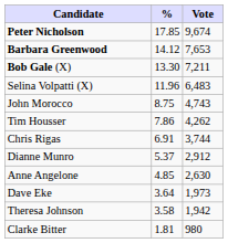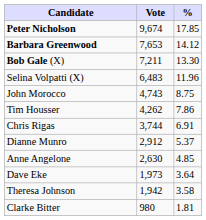 <table class="wikitable">
 <tr>
 <th style="background:#ddf; width:200px;">Candidate</th>
+<th style="background:#ddf; width:50px;">Vote</th>
 <th style="background:#ddf; width:30px;">%</th>
-<th style="background:#ddf; width:50px;">Vote</th>
 </tr>
 <tr>
 <td><strong>Peter Nicholson</strong></td>
+<td>9,674</td>
 <td>17.85</td>
-<td>9,674</td>
 </tr>
 <tr>
 <td><strong>Barbara Greenwood</strong></td>
+<td>7,653</td>
 <td>14.12</td>
-<td>7,653</td>
 </tr>
 <tr>
 <td><strong>Bob Gale</strong> (X)</td>
+<td>7,211</td>
 <td>13.30</td>
-<td>7,211</td>
 </tr>
 <tr>
 <td>Selina Volpatti (X)</td>
+<td>6,483</td>
 <td>11.96</td>
-<td>6,483</td>
 </tr>
 <tr>
 <td>John Morocco</td>
+<td>4,743</td>
 <td>8.75</td>
-<td>4,743</td>
 </tr>
 <tr>
 <td>Tim Housser</td>
+<td>4,262</td>
 <td>7.86</td>
-<td>4,262</td>
 </tr>
 <tr>
 <td>Chris Rigas</td>
+<td>3,744</td>
 <td>6.91</td>
-<td>3,744</td>
 </tr>
 <tr>
 <td>Dianne Munro</td>
+<td>2,912</td>
 <td>5.37</td>
-<td>2,912</td>
 </tr>
 <tr>
 <td>Anne Angelone</td>
+<td>2,630</td>
 <td>4.85</td>
-<td>2,630</td>
 </tr>
 <tr>
 <td>Dave Eke</td>
+<td>1,973</td>
 <td>3.64</td>
-<td>1,973</td>
 </tr>
 <tr>
 <td>Theresa Johnson</td>
+<td>1,942</td>
 <td>3.58</td>
-<td>1,942</td>
 </tr>
 <tr>
 <td>Clarke Bitter</td>
+<td>980</td>
 <td>1.81</td>
-<td>980</td>
 </tr>
 </table>
